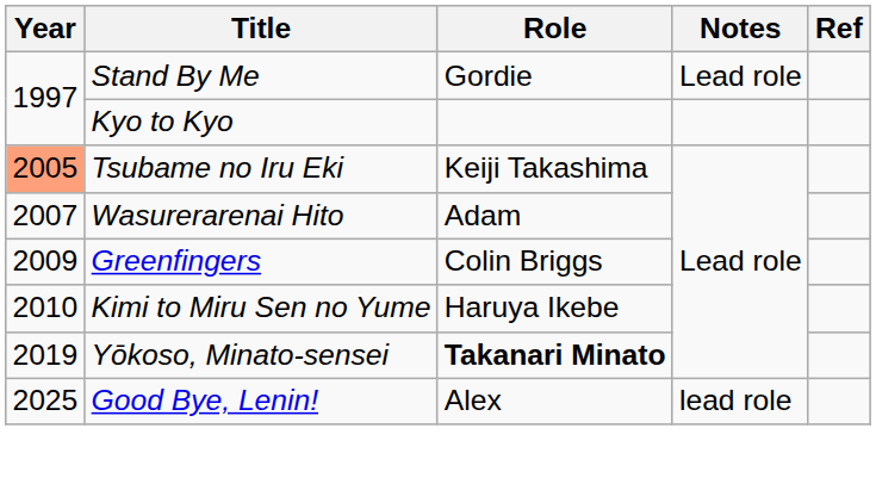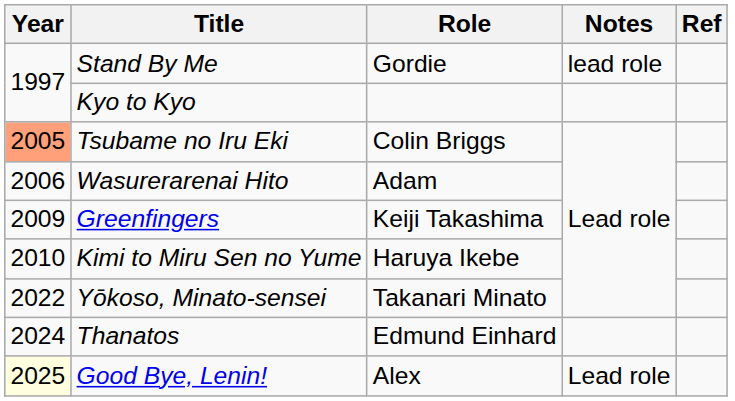 <table class="wikitable sortable">
 <tr>
 <th>Year</th>
 <th>Title</th>
 <th>Role</th>
 <th class="unsortable">Notes</th>
 <th class="unsortable">Ref</th>
 </tr>
 <tr>
 <td rowspan="2">1997</td>
 <td><em>Stand By Me</em></td>
 <td>Gordie</td>
-<td>Lead role</td>
+<td>lead role</td>
 <td></td>
 </tr>
 <tr>
 <td><em>Kyo to Kyo</em></td>
 <td></td>
 <td></td>
 <td></td>
 </tr>
 <tr>
 <td style="background: lightsalmon;">2005</td>
 <td><em>Tsubame no Iru Eki</em></td>
-<td>Keiji Takashima</td>
+<td>Colin Briggs</td>
 <td rowspan="5">Lead role</td>
 <td></td>
 </tr>
 <tr>
-<td>2007</td>
+<td>2006</td>
 <td><em>Wasurerarenai Hito</em></td>
 <td>Adam</td>
 <td></td>
 </tr>
 <tr>
 <td>2009</td>
 <td><em><a href='#'>Greenfingers</a></em></td>
-<td>Colin Briggs</td>
+<td>Keiji Takashima</td>
 <td></td>
 </tr>
 <tr>
 <td>2010</td>
 <td><em>Kimi to Miru Sen no Yume</em></td>
 <td>Haruya Ikebe</td>
 <td></td>
 </tr>
 <tr>
-<td>2019</td>
+<td>2022</td>
 <td><em>Yōkoso, Minato-sensei</em></td>
-<td><strong>Takanari Minato</strong></td>
+<td>Takanari Minato</td>
 <td></td>
 </tr>
 <tr>
-<td>2025</td>
+<td>2024</td>
+<td><em>Thanatos</em></td>
+<td>Edmund Einhard</td>
+<td></td>
+<td></td>
+</tr>
+<tr>
+<td style="background: lightyellow;">2025</td>
 <td><em><a href='#'>Good Bye, Lenin!</a></em></td>
 <td>Alex</td>
-<td>lead role</td>
+<td>Lead role</td>
 <td></td>
 </tr>
 </table>
